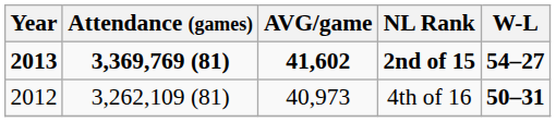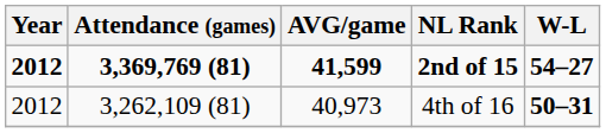 <table class="wikitable" style="text-align:center;">
 <tr>
 <th>Year</th>
 <th>Attendance <small>(games)</small></th>
 <th>AVG/game</th>
 <th>NL Rank</th>
 <th>W-L</th>
 </tr>
 <tr>
-<td><strong>2013</strong></td>
+<td><strong>2012</strong></td>
 <td><strong>3,369,769 (81)</strong></td>
-<td><strong>41,602</strong></td>
+<td><strong>41,599</strong></td>
 <td><strong>2nd of 15</strong></td>
 <td><strong>54–27</strong> </td>
 </tr>
 <tr>
 <td>2012</td>
 <td>3,262,109 (81)</td>
 <td>40,973</td>
 <td>4th of 16</td>
 <td><strong>50–31</strong></td>
 </tr>
 <tr | >
 </tr>
 </table>
